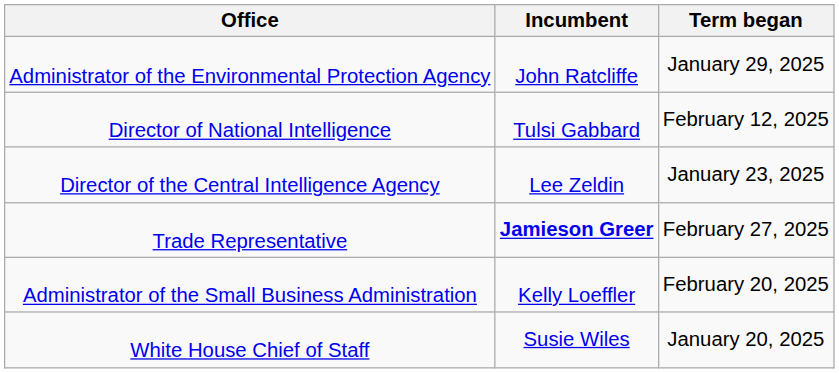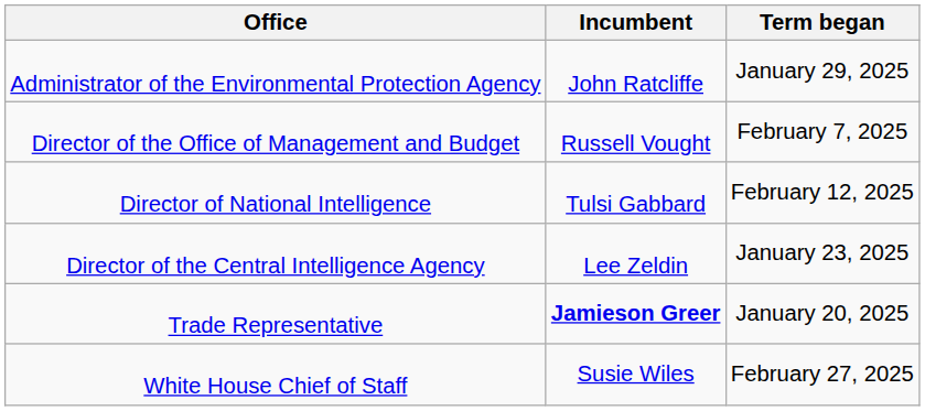 <table class="wikitable sortable" style="text-align:center">
 <tr>
 <th scope="col">Office</th>
 <th scope="col">Incumbent</th>
 <th scope="col" data-sort-type="date">Term began</th>
 </tr>
 <tr>
 <td data-sort-value="Administrator of the Environmental Protection Agency"><br><a href='#'>Administrator of the Environmental Protection Agency</a><br></td>
 <td data-sort-value="Ratcliffe, John"><br><a href='#'>John Ratcliffe</a></td>
 <td>January 29, 2025</td>
+</tr>
+<tr>
+<td data-sort-value="Director of the Office of Management and Budget"><br><a href='#'>Director of the Office of Management and Budget</a><br></td>
+<td data-sort-value="Vought, Russell"><br><a href='#'>Russell Vought</a></td>
+<td>February 7, 2025</td>
 </tr>
 <tr>
 <td data-sort-value="Director of National Intelligence"><br><a href='#'>Director of National Intelligence</a><br></td>
 <td data-sort-value="Gabbard, Tulsi"><br><a href='#'>Tulsi Gabbard</a></td>
 <td>February 12, 2025</td>
 </tr>
 <tr>
 <td data-sort-value="Director of the Central Intelligence Agency"><br><a href='#'>Director of the Central Intelligence Agency</a><br></td>
 <td data-sort-value="Zeldin, Lee"><br><a href='#'>Lee Zeldin</a></td>
 <td>January 23, 2025</td>
 </tr>
 <tr>
 <td data-sort-value="United States Trade Representative"><br><a href='#'>Trade Representative</a><br></td>
 <td data-sort-value="Greer, Jamieson"><strong><a href='#'>Jamieson Greer</a></strong></td>
-<td>February 27, 2025</td>
-</tr>
-<tr>
-<td data-sort-value="Administrator of the Small Business Administration"><br><a href='#'>Administrator of the Small Business Administration</a><br></td>
-<td data-sort-value="Loeffler, Kelly"><br><a href='#'>Kelly Loeffler</a></td>
-<td>February 20, 2025</td>
+<td>January 20, 2025</td>
 </tr>
 <tr>
 <td data-sort-value="White House Chief of Staff"><br><a href='#'>White House Chief of Staff</a><br></td>
 <td data-sort-value="Wiles, Susie"><a href='#'>Susie Wiles</a></td>
-<td>January 20, 2025</td>
+<td>February 27, 2025</td>
 </tr>
 </table>
